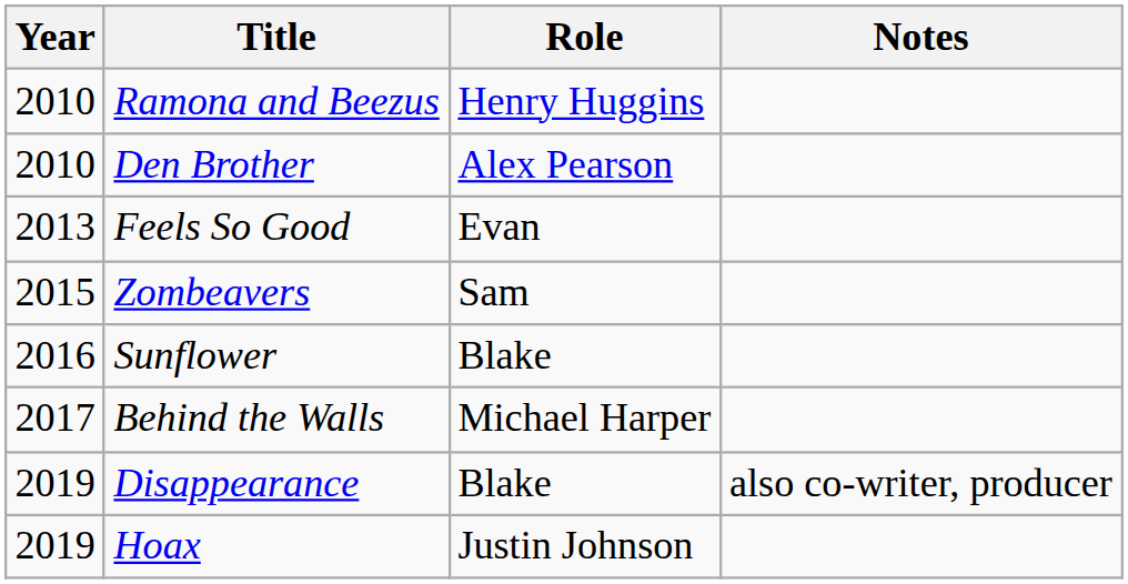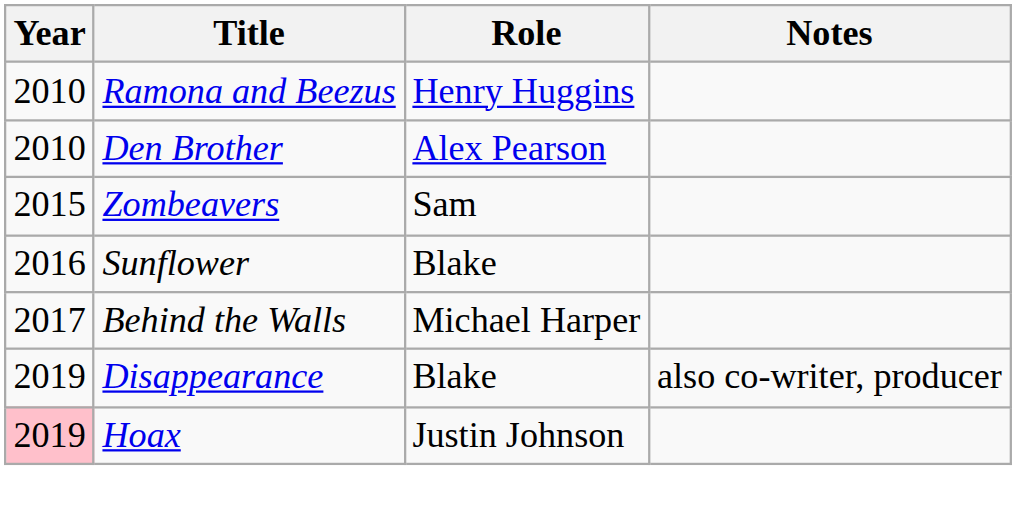 <table class="wikitable">
 <tr>
 <th>Year</th>
 <th>Title</th>
 <th>Role</th>
 <th class="unsortable">Notes</th>
 </tr>
 <tr>
 <td>2010</td>
 <td><em><a href='#'>Ramona and Beezus</a></em></td>
 <td><a href='#'>Henry Huggins</a></td>
 <td></td>
 </tr>
 <tr>
 <td>2010</td>
 <td><em><a href='#'>Den Brother</a></em></td>
 <td><a href='#'>Alex Pearson</a></td>
-</tr>
-<tr>
-<td>2013</td>
-<td><em>Feels So Good</em></td>
-<td>Evan</td>
-<td></td>
 </tr>
 <tr>
 <td>2015</td>
 <td><em><a href='#'>Zombeavers</a></em></td>
 <td>Sam</td>
 <td></td>
 </tr>
 <tr>
 <td>2016</td>
 <td><em>Sunflower</em></td>
 <td>Blake</td>
 <td></td>
 </tr>
 <tr>
 <td>2017</td>
 <td><em>Behind the Walls</em></td>
 <td>Michael Harper</td>
 <td></td>
 </tr>
 <tr>
 <td>2019</td>
 <td><em><a href='#'>Disappearance</a></em></td>
 <td>Blake</td>
 <td>also co-writer, producer</td>
 </tr>
 <tr>
-<td>2019</td>
+<td style="background: pink;">2019</td>
 <td><em><a href='#'>Hoax</a></em></td>
 <td>Justin Johnson</td>
 <td></td>
 </tr>
 </table>
